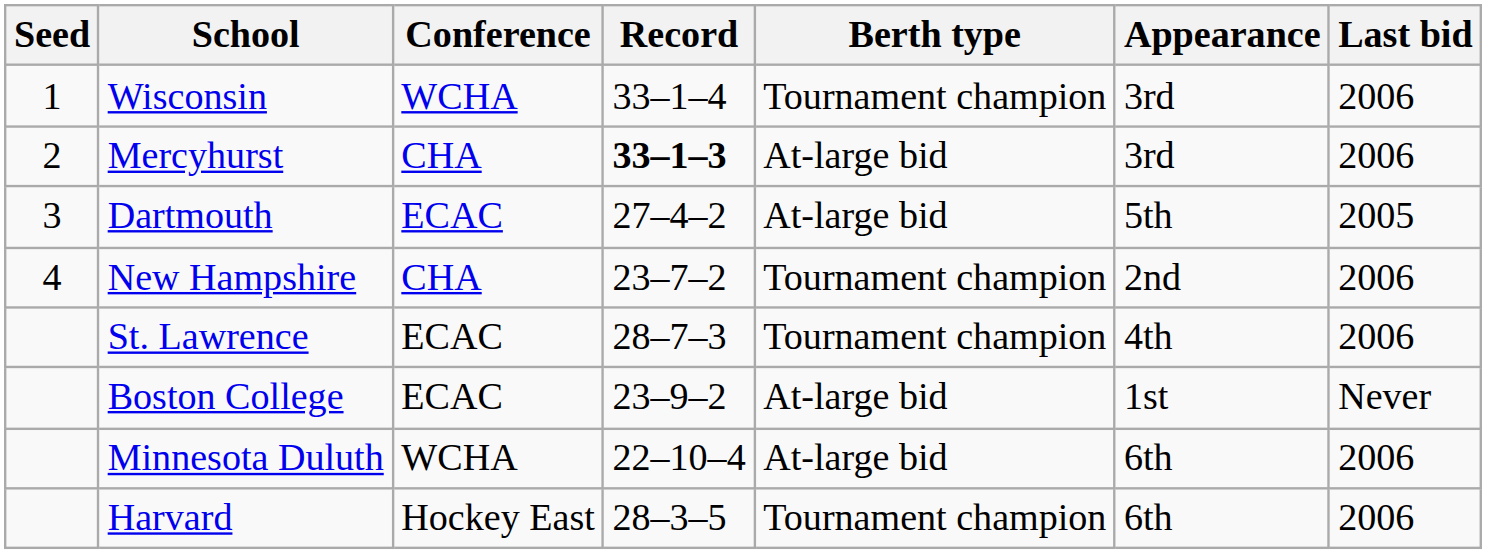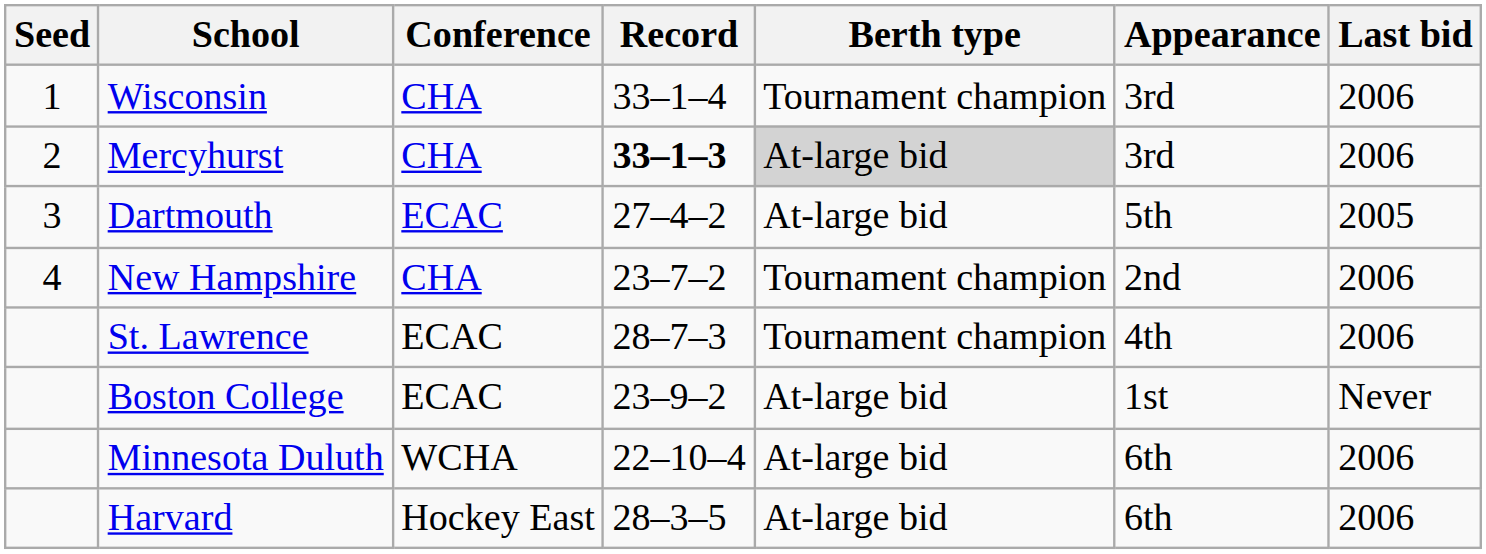 <table class="wikitable">
 <tr>
 <th>Seed</th>
 <th>School</th>
 <th>Conference</th>
 <th>Record</th>
 <th>Berth type</th>
 <th>Appearance</th>
 <th>Last bid</th>
 </tr>
 <tr>
 <td align=center>1</td>
 <td><a href='#'>Wisconsin</a></td>
-<td><a href='#'>WCHA</a></td>
+<td><a href='#'>CHA</a></td>
 <td>33–1–4</td>
 <td>Tournament champion</td>
 <td>3rd</td>
 <td>2006</td>
 </tr>
 <tr>
 <td align=center>2</td>
 <td><a href='#'>Mercyhurst</a></td>
 <td><a href='#'>CHA</a></td>
 <td><strong>33–1–3</strong></td>
-<td>At-large bid</td>
+<td style="background: lightgrey;">At-large bid</td>
 <td>3rd</td>
 <td>2006</td>
 </tr>
 <tr>
 <td align=center>3</td>
 <td><a href='#'>Dartmouth</a></td>
 <td><a href='#'>ECAC</a></td>
 <td>27–4–2</td>
 <td>At-large bid</td>
 <td>5th</td>
 <td>2005</td>
 </tr>
 <tr>
 <td align=center>4</td>
 <td><a href='#'>New Hampshire</a></td>
 <td><a href='#'>CHA</a></td>
 <td>23–7–2</td>
 <td>Tournament champion</td>
 <td>2nd</td>
 <td>2006</td>
 </tr>
 <tr>
 <td></td>
 <td><a href='#'>St. Lawrence</a></td>
 <td>ECAC</td>
 <td>28–7–3</td>
 <td>Tournament champion</td>
 <td>4th</td>
 <td>2006</td>
 </tr>
 <tr>
 <td></td>
 <td><a href='#'>Boston College</a></td>
 <td>ECAC</td>
 <td>23–9–2</td>
 <td>At-large bid</td>
 <td>1st</td>
 <td>Never</td>
 </tr>
 <tr>
 <td></td>
 <td><a href='#'>Minnesota Duluth</a></td>
 <td>WCHA</td>
 <td>22–10–4</td>
 <td>At-large bid</td>
 <td>6th</td>
 <td>2006</td>
 </tr>
 <tr>
 <td></td>
 <td><a href='#'>Harvard</a></td>
 <td>Hockey East</td>
 <td>28–3–5</td>
-<td>Tournament champion</td>
+<td>At-large bid</td>
 <td>6th</td>
 <td>2006</td>
 </tr>
 </table>
